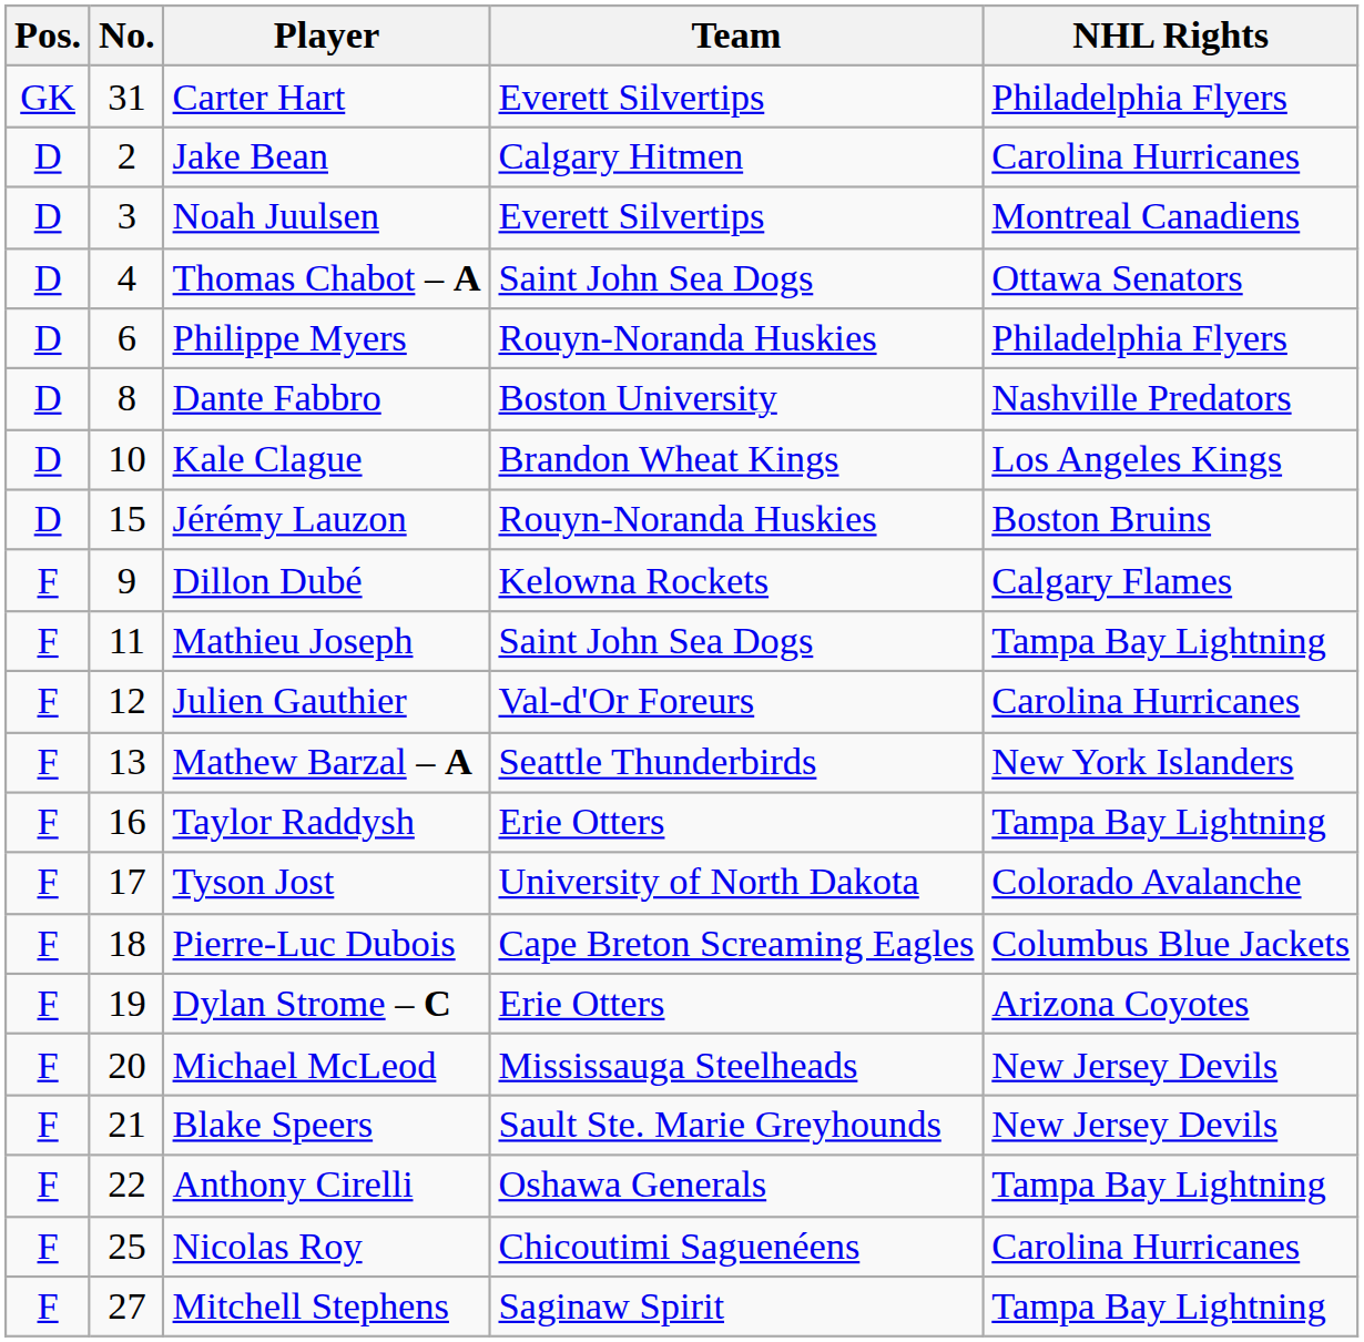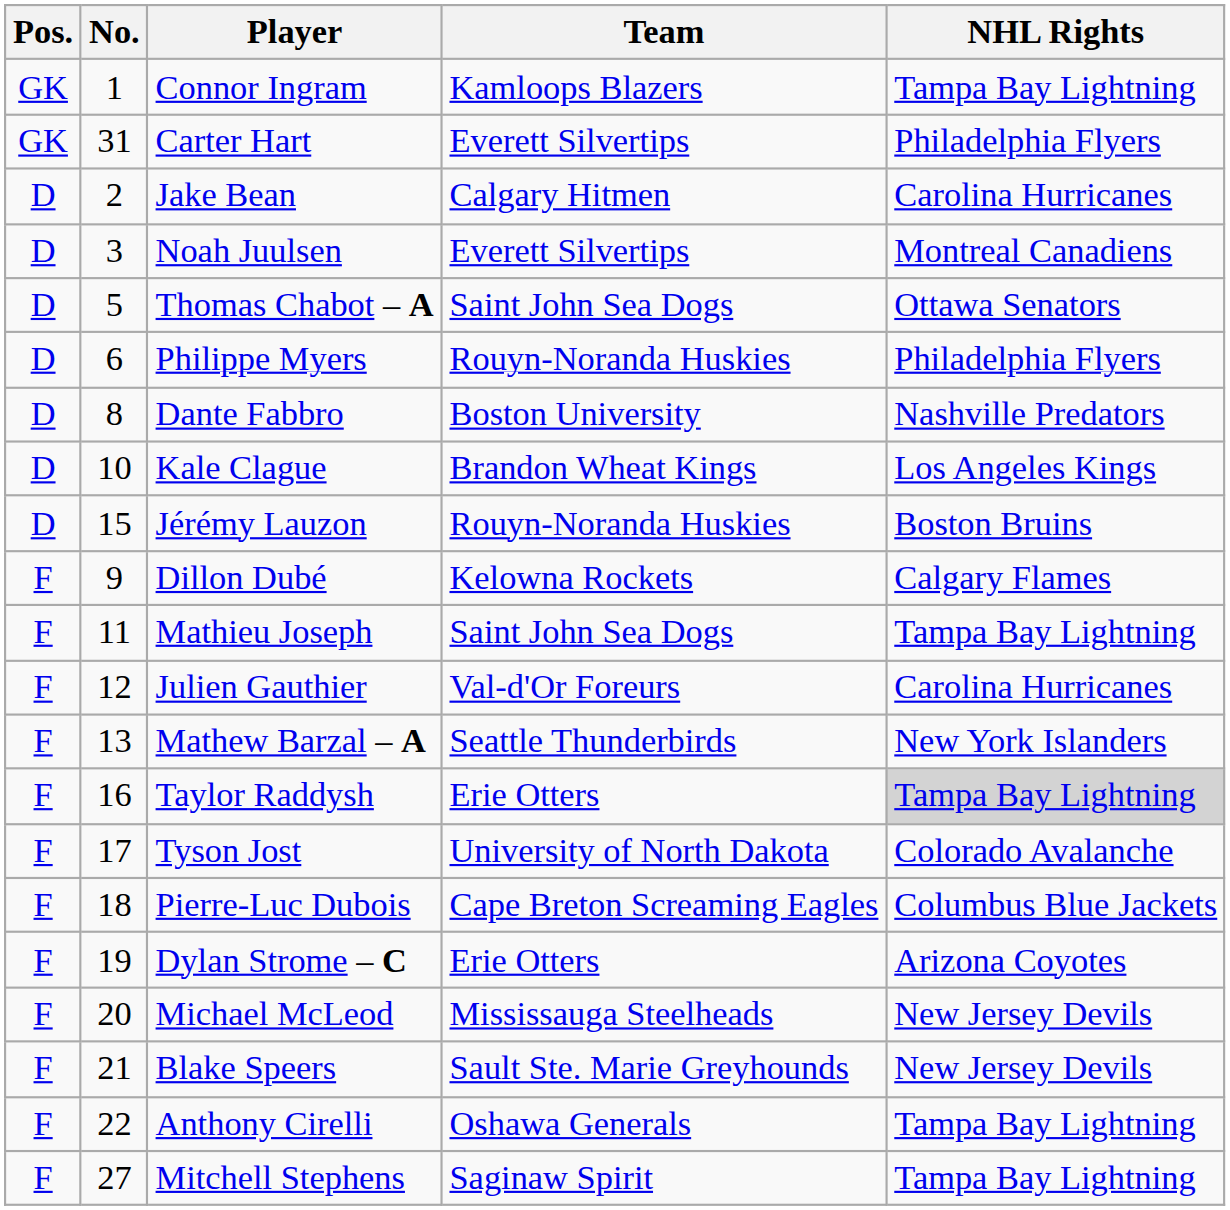 <table class="wikitable sortable">
 <tr>
 <th>Pos.</th>
 <th>No.</th>
 <th>Player</th>
 <th>Team</th>
 <th>NHL Rights</th>
+</tr>
+<tr>
+<td style="text-align:center;"><a href='#'>GK</a></td>
+<td style="text-align:center;">1</td>
+<td><a href='#'>Connor Ingram</a></td>
+<td> <a href='#'>Kamloops Blazers</a></td>
+<td><a href='#'>Tampa Bay Lightning</a></td>
 </tr>
 <tr>
 <td style="text-align:center;"><a href='#'>GK</a></td>
 <td style="text-align:center;">31</td>
 <td><a href='#'>Carter Hart</a></td>
 <td> <a href='#'>Everett Silvertips</a></td>
 <td><a href='#'>Philadelphia Flyers</a></td>
 </tr>
 <tr>
 <td style="text-align:center;"><a href='#'>D</a></td>
 <td style="text-align:center;">2</td>
 <td><a href='#'>Jake Bean</a></td>
 <td> <a href='#'>Calgary Hitmen</a></td>
 <td><a href='#'>Carolina Hurricanes</a></td>
 </tr>
 <tr>
 <td style="text-align:center;"><a href='#'>D</a></td>
 <td style="text-align:center;">3</td>
 <td><a href='#'>Noah Juulsen</a></td>
 <td> <a href='#'>Everett Silvertips</a></td>
 <td><a href='#'>Montreal Canadiens</a></td>
 </tr>
 <tr>
 <td style="text-align:center;"><a href='#'>D</a></td>
-<td style="text-align:center;">4</td>
+<td style="text-align:center;">5</td>
 <td><a href='#'>Thomas Chabot</a> – <strong>A</strong></td>
 <td> <a href='#'>Saint John Sea Dogs</a></td>
 <td><a href='#'>Ottawa Senators</a></td>
 </tr>
 <tr>
 <td style="text-align:center;"><a href='#'>D</a></td>
 <td style="text-align:center;">6</td>
 <td><a href='#'>Philippe Myers</a></td>
 <td> <a href='#'>Rouyn-Noranda Huskies</a></td>
 <td><a href='#'>Philadelphia Flyers</a></td>
 </tr>
 <tr>
 <td style="text-align:center;"><a href='#'>D</a></td>
 <td style="text-align:center;">8</td>
 <td><a href='#'>Dante Fabbro</a></td>
 <td> <a href='#'>Boston University</a></td>
 <td><a href='#'>Nashville Predators</a></td>
 </tr>
 <tr>
 <td style="text-align:center;"><a href='#'>D</a></td>
 <td style="text-align:center;">10</td>
 <td><a href='#'>Kale Clague</a></td>
 <td> <a href='#'>Brandon Wheat Kings</a></td>
 <td><a href='#'>Los Angeles Kings</a></td>
 </tr>
 <tr>
 <td style="text-align:center;"><a href='#'>D</a></td>
 <td style="text-align:center;">15</td>
 <td><a href='#'>Jérémy Lauzon</a></td>
 <td> <a href='#'>Rouyn-Noranda Huskies</a></td>
 <td><a href='#'>Boston Bruins</a></td>
 </tr>
 <tr>
 <td style="text-align:center;"><a href='#'>F</a></td>
 <td style="text-align:center;">9</td>
 <td><a href='#'>Dillon Dubé</a></td>
 <td> <a href='#'>Kelowna Rockets</a></td>
 <td><a href='#'>Calgary Flames</a></td>
 </tr>
 <tr>
 <td style="text-align:center;"><a href='#'>F</a></td>
 <td style="text-align:center;">11</td>
 <td><a href='#'>Mathieu Joseph</a></td>
 <td> <a href='#'>Saint John Sea Dogs</a></td>
 <td><a href='#'>Tampa Bay Lightning</a></td>
 </tr>
 <tr>
 <td style="text-align:center;"><a href='#'>F</a></td>
 <td style="text-align:center;">12</td>
 <td><a href='#'>Julien Gauthier</a></td>
 <td> <a href='#'>Val-d'Or Foreurs</a></td>
 <td><a href='#'>Carolina Hurricanes</a></td>
 </tr>
 <tr>
 <td style="text-align:center;"><a href='#'>F</a></td>
 <td style="text-align:center;">13</td>
 <td><a href='#'>Mathew Barzal</a> – <strong>A</strong></td>
 <td> <a href='#'>Seattle Thunderbirds</a></td>
 <td><a href='#'>New York Islanders</a></td>
 </tr>
 <tr>
 <td style="text-align:center;"><a href='#'>F</a></td>
 <td style="text-align:center;">16</td>
 <td><a href='#'>Taylor Raddysh</a></td>
 <td> <a href='#'>Erie Otters</a></td>
-<td><a href='#'>Tampa Bay Lightning</a></td>
+<td style="background: lightgrey;"><a href='#'>Tampa Bay Lightning</a></td>
 </tr>
 <tr>
 <td style="text-align:center;"><a href='#'>F</a></td>
 <td style="text-align:center;">17</td>
 <td><a href='#'>Tyson Jost</a></td>
 <td> <a href='#'>University of North Dakota</a></td>
 <td><a href='#'>Colorado Avalanche</a></td>
 </tr>
 <tr>
 <td style="text-align:center;"><a href='#'>F</a></td>
 <td style="text-align:center;">18</td>
 <td><a href='#'>Pierre-Luc Dubois</a></td>
 <td> <a href='#'>Cape Breton Screaming Eagles</a></td>
 <td><a href='#'>Columbus Blue Jackets</a></td>
 </tr>
 <tr>
 <td style="text-align:center;"><a href='#'>F</a></td>
 <td style="text-align:center;">19</td>
 <td><a href='#'>Dylan Strome</a> – <strong>C</strong></td>
 <td> <a href='#'>Erie Otters</a></td>
 <td><a href='#'>Arizona Coyotes</a></td>
 </tr>
 <tr>
 <td style="text-align:center;"><a href='#'>F</a></td>
 <td style="text-align:center;">20</td>
 <td><a href='#'>Michael McLeod</a></td>
 <td> <a href='#'>Mississauga Steelheads</a></td>
 <td><a href='#'>New Jersey Devils</a></td>
 </tr>
 <tr>
 <td style="text-align:center;"><a href='#'>F</a></td>
 <td style="text-align:center;">21</td>
 <td><a href='#'>Blake Speers</a></td>
 <td> <a href='#'>Sault Ste. Marie Greyhounds</a></td>
 <td><a href='#'>New Jersey Devils</a></td>
 </tr>
 <tr>
 <td style="text-align:center;"><a href='#'>F</a></td>
 <td style="text-align:center;">22</td>
 <td><a href='#'>Anthony Cirelli</a></td>
 <td> <a href='#'>Oshawa Generals</a></td>
 <td><a href='#'>Tampa Bay Lightning</a></td>
 </tr>
 <tr>
 <td style="text-align:center;"><a href='#'>F</a></td>
-<td style="text-align:center;">25</td>
-<td><a href='#'>Nicolas Roy</a></td>
-<td> <a href='#'>Chicoutimi Saguenéens</a></td>
-<td><a href='#'>Carolina Hurricanes</a></td>
-</tr>
-<tr>
-<td style="text-align:center;"><a href='#'>F</a></td>
 <td style="text-align:center;">27</td>
 <td><a href='#'>Mitchell Stephens</a></td>
 <td> <a href='#'>Saginaw Spirit</a></td>
 <td><a href='#'>Tampa Bay Lightning</a></td>
 </tr>
 </table>
